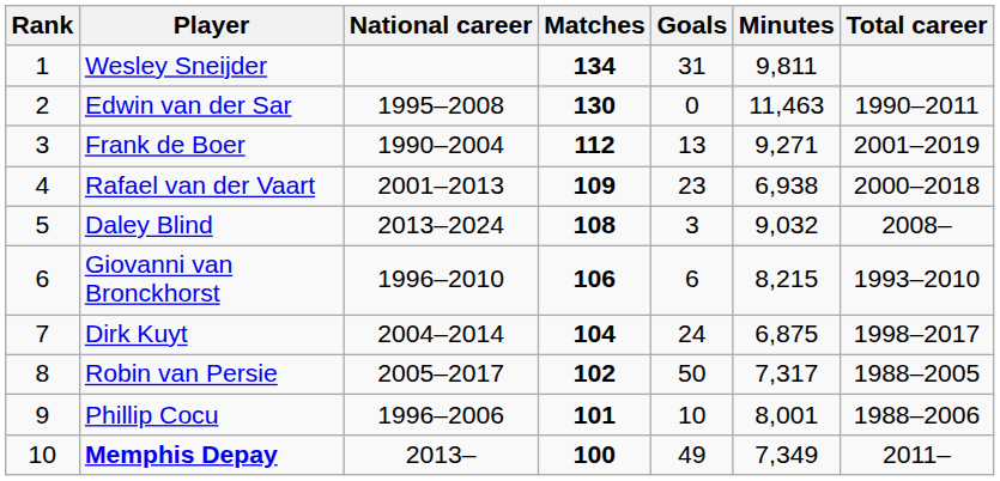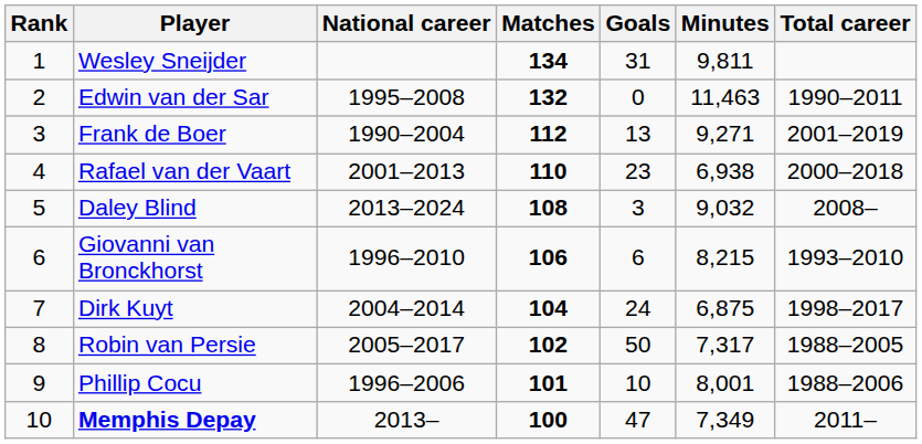 <table class="wikitable sortable" style="text-align:center;">
 <tr>
 <th>Rank</th>
 <th style="width:160px;">Player</th>
 <th>National career</th>
 <th>Matches</th>
 <th>Goals</th>
 <th>Minutes</th>
 <th>Total career</th>
 </tr>
 <tr>
 <td>1</td>
 <td align=left><a href='#'>Wesley Sneijder</a></td>
 <td></td>
 <td><strong>134</strong></td>
 <td>31</td>
 <td>9,811</td>
 <td></td>
 </tr>
 <tr>
 <td>2</td>
 <td align=left><a href='#'>Edwin van der Sar</a></td>
 <td>1995–2008</td>
-<td><strong>130</strong></td>
+<td><strong>132</strong></td>
 <td>0</td>
 <td>11,463</td>
 <td>1990–2011</td>
 </tr>
 <tr>
 <td>3</td>
 <td align=left><a href='#'>Frank de Boer</a></td>
 <td>1990–2004</td>
 <td><strong>112</strong></td>
 <td>13</td>
 <td>9,271</td>
 <td>2001–2019</td>
 </tr>
 <tr>
 <td>4</td>
 <td align=left><a href='#'>Rafael van der Vaart</a></td>
 <td>2001–2013</td>
-<td><strong>109</strong></td>
+<td><strong>110</strong></td>
 <td>23</td>
 <td>6,938</td>
 <td>2000–2018</td>
 </tr>
 <tr>
 <td>5</td>
 <td align=left><a href='#'>Daley Blind</a></td>
 <td>2013–2024</td>
 <td><strong>108</strong></td>
 <td>3</td>
 <td>9,032</td>
 <td>2008–</td>
 </tr>
 <tr>
 <td>6</td>
 <td align=left><a href='#'>Giovanni van Bronckhorst</a></td>
 <td>1996–2010</td>
 <td><strong>106</strong></td>
 <td>6</td>
 <td>8,215</td>
 <td>1993–2010</td>
 </tr>
 <tr>
 <td>7</td>
 <td align=left><a href='#'>Dirk Kuyt</a></td>
 <td>2004–2014</td>
 <td><strong>104</strong></td>
 <td>24</td>
 <td>6,875</td>
 <td>1998–2017</td>
 </tr>
 <tr>
 <td>8</td>
 <td align=left><a href='#'>Robin van Persie</a></td>
 <td>2005–2017</td>
 <td><strong>102</strong></td>
 <td>50</td>
 <td>7,317</td>
 <td>1988–2005</td>
 </tr>
 <tr>
 <td>9</td>
 <td align=left><a href='#'>Phillip Cocu</a></td>
 <td>1996–2006</td>
 <td><strong>101</strong></td>
 <td>10</td>
 <td>8,001</td>
 <td>1988–2006</td>
 </tr>
 <tr>
 <td>10</td>
 <td align=left><strong><a href='#'>Memphis Depay</a></strong></td>
 <td>2013–</td>
 <td><strong>100</strong></td>
-<td>49</td>
+<td>47</td>
 <td>7,349</td>
 <td>2011–</td>
 </tr>
 </table>
